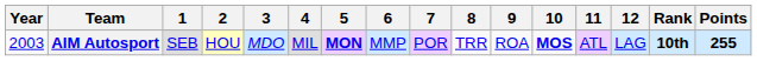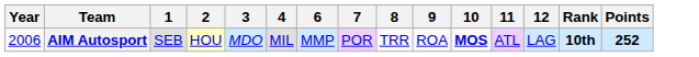 <table class="wikitable" style="text-align:center; font-size:90%">
 <tr>
 <th>Year</th>
 <th>Team</th>
 <th>1</th>
 <th>2</th>
 <th>3</th>
 <th>4</th>
-<th>5</th>
 <th>6</th>
 <th>7</th>
 <th>8</th>
 <th>9</th>
 <th>10</th>
 <th>11</th>
 <th>12</th>
 <th>Rank</th>
 <th>Points</th>
 </tr>
 <tr>
-<td><a href='#'>2003</a></td>
+<td><a href='#'>2006</a></td>
 <th><a href='#'>AIM Autosport</a></th>
 <td style="background-color:#DFDFDF"><a href='#'>SEB</a><br></td>
 <td style="background-color:#FFFFBF"><a href='#'>HOU</a><br></td>
 <td style="background-color:#CFEAFF"><em><a href='#'>MDO</a></em><br></td>
 <td style="background-color:#DFDFDF"><a href='#'>MIL</a><br></td>
-<td style="background-color:#EFCFFF"><strong><a href='#'>MON</a></strong><br></td>
 <td style="background-color:#CFEAFF"><a href='#'>MMP</a><br></td>
 <td style="background-color:#EFCFFF"><a href='#'>POR</a><br></td>
 <td><a href='#'>TRR</a></td>
 <td><a href='#'>ROA</a></td>
 <td><strong><a href='#'>MOS</a></strong></td>
 <td style="background-color:#EFCFFF"><a href='#'>ATL</a><br></td>
 <td style="background-color:#CFEAFF"><a href='#'>LAG</a><br></td>
 <th style="background-color:#CFEAFF">10th</th>
-<th style="background-color:#CFEAFF">255</th>
+<th style="background-color:#CFEAFF">252</th>
 </tr>
 </table>
